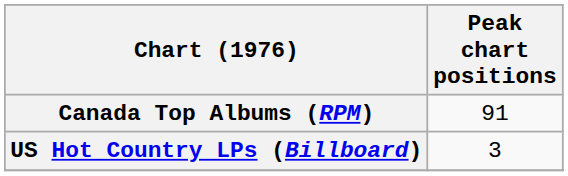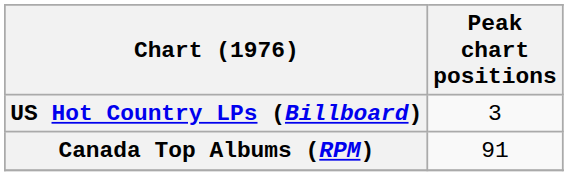 <table class="wikitable plainrowheaders" style="text-align:center">
 <tr>
 <th scope="col">Chart (1976)</th>
 <th scope="col">Peak<br>chart<br>positions</th>
 </tr>
 <tr>
+<th scope = "row">US <a href='#'>Hot Country LPs</a> (<a href='#'><em>Billboard</em></a>)</th>
+<td>3</td>
+</tr>
+<tr>
 <th scope = "row">Canada Top Albums (<em><a href='#'>RPM</a></em>)</th>
 <td>91</td>
 </tr>
 <tr>
-<th scope = "row">US <a href='#'>Hot Country LPs</a> (<a href='#'><em>Billboard</em></a>)</th>
-<td>3</td>
-</tr>
-<tr>
 </tr>
 </table>
